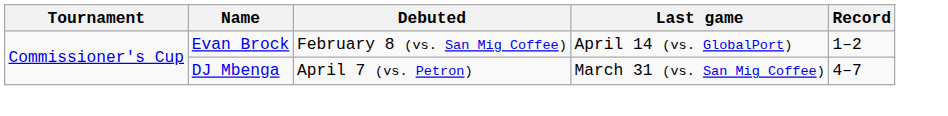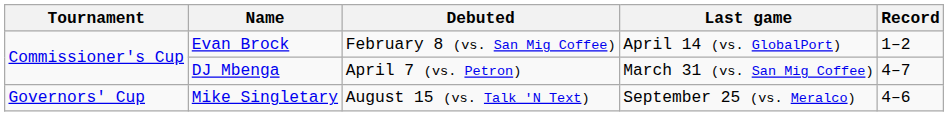 <table class="wikitable">
 <tr>
 <th>Tournament</th>
 <th>Name</th>
 <th>Debuted</th>
 <th>Last game</th>
 <th>Record</th>
 </tr>
 <tr>
 <td rowspan=2><a href='#'>Commissioner's Cup</a></td>
 <td><a href='#'>Evan Brock</a></td>
 <td>February 8 <small>(vs. <a href='#'>San Mig Coffee</a>)</small></td>
 <td>April 14 <small>(vs. <a href='#'>GlobalPort</a>)</small></td>
 <td>1–2</td>
 </tr>
 <tr>
 <td><a href='#'>DJ Mbenga</a></td>
 <td>April 7 <small>(vs. <a href='#'>Petron</a>)</small></td>
 <td>March 31 <small>(vs. <a href='#'>San Mig Coffee</a>)</small></td>
 <td>4–7</td>
 </tr>
+<tr>
+<td><a href='#'>Governors' Cup</a></td>
+<td><a href='#'>Mike Singletary</a></td>
+<td>August 15 <small>(vs. <a href='#'>Talk 'N Text</a>)</small></td>
+<td>September 25 <small>(vs. <a href='#'>Meralco</a>)</small></td>
+<td>4–6</td>
+</tr>
 </table>
